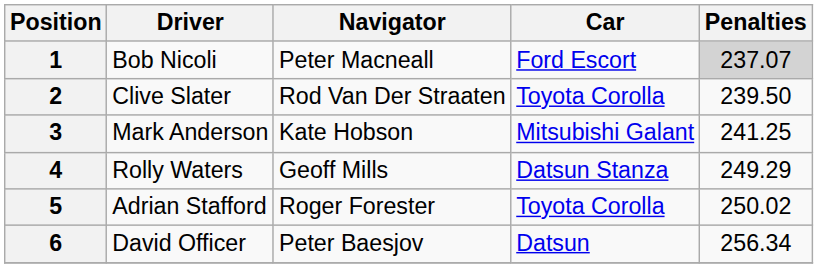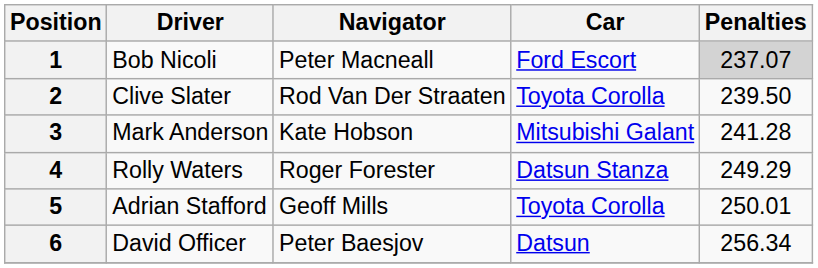 <table class="wikitable" border="1">
 <tr>
 <th>Position</th>
 <th>Driver</th>
 <th>Navigator</th>
 <th>Car</th>
 <th>Penalties</th>
 </tr>
 <tr>
 <th>1</th>
 <td>Bob Nicoli</td>
 <td>Peter Macneall</td>
 <td><a href='#'>Ford Escort</a></td>
 <td align="center" style="background: lightgrey;">237.07</td>
 </tr>
 <tr>
 <th>2</th>
 <td>Clive Slater</td>
 <td>Rod Van Der Straaten</td>
 <td><a href='#'>Toyota Corolla</a></td>
 <td align="center">239.50</td>
 </tr>
 <tr>
 <th>3</th>
 <td>Mark Anderson</td>
 <td>Kate Hobson</td>
 <td><a href='#'>Mitsubishi Galant</a></td>
-<td align="center">241.25</td>
+<td align="center">241.28</td>
 </tr>
 <tr>
 <th>4</th>
 <td>Rolly Waters</td>
-<td>Geoff Mills</td>
+<td>Roger Forester</td>
 <td><a href='#'>Datsun Stanza</a></td>
 <td align="center">249.29</td>
 </tr>
 <tr>
 <th>5</th>
 <td>Adrian Stafford</td>
-<td>Roger Forester</td>
+<td>Geoff Mills</td>
 <td><a href='#'>Toyota Corolla</a></td>
-<td align="center">250.02</td>
+<td align="center">250.01</td>
 </tr>
 <tr>
 <th>6</th>
 <td>David Officer</td>
 <td>Peter Baesjov</td>
 <td><a href='#'>Datsun</a></td>
 <td align="center">256.34</td>
 </tr>
 <tr>
 </tr>
 </table>
